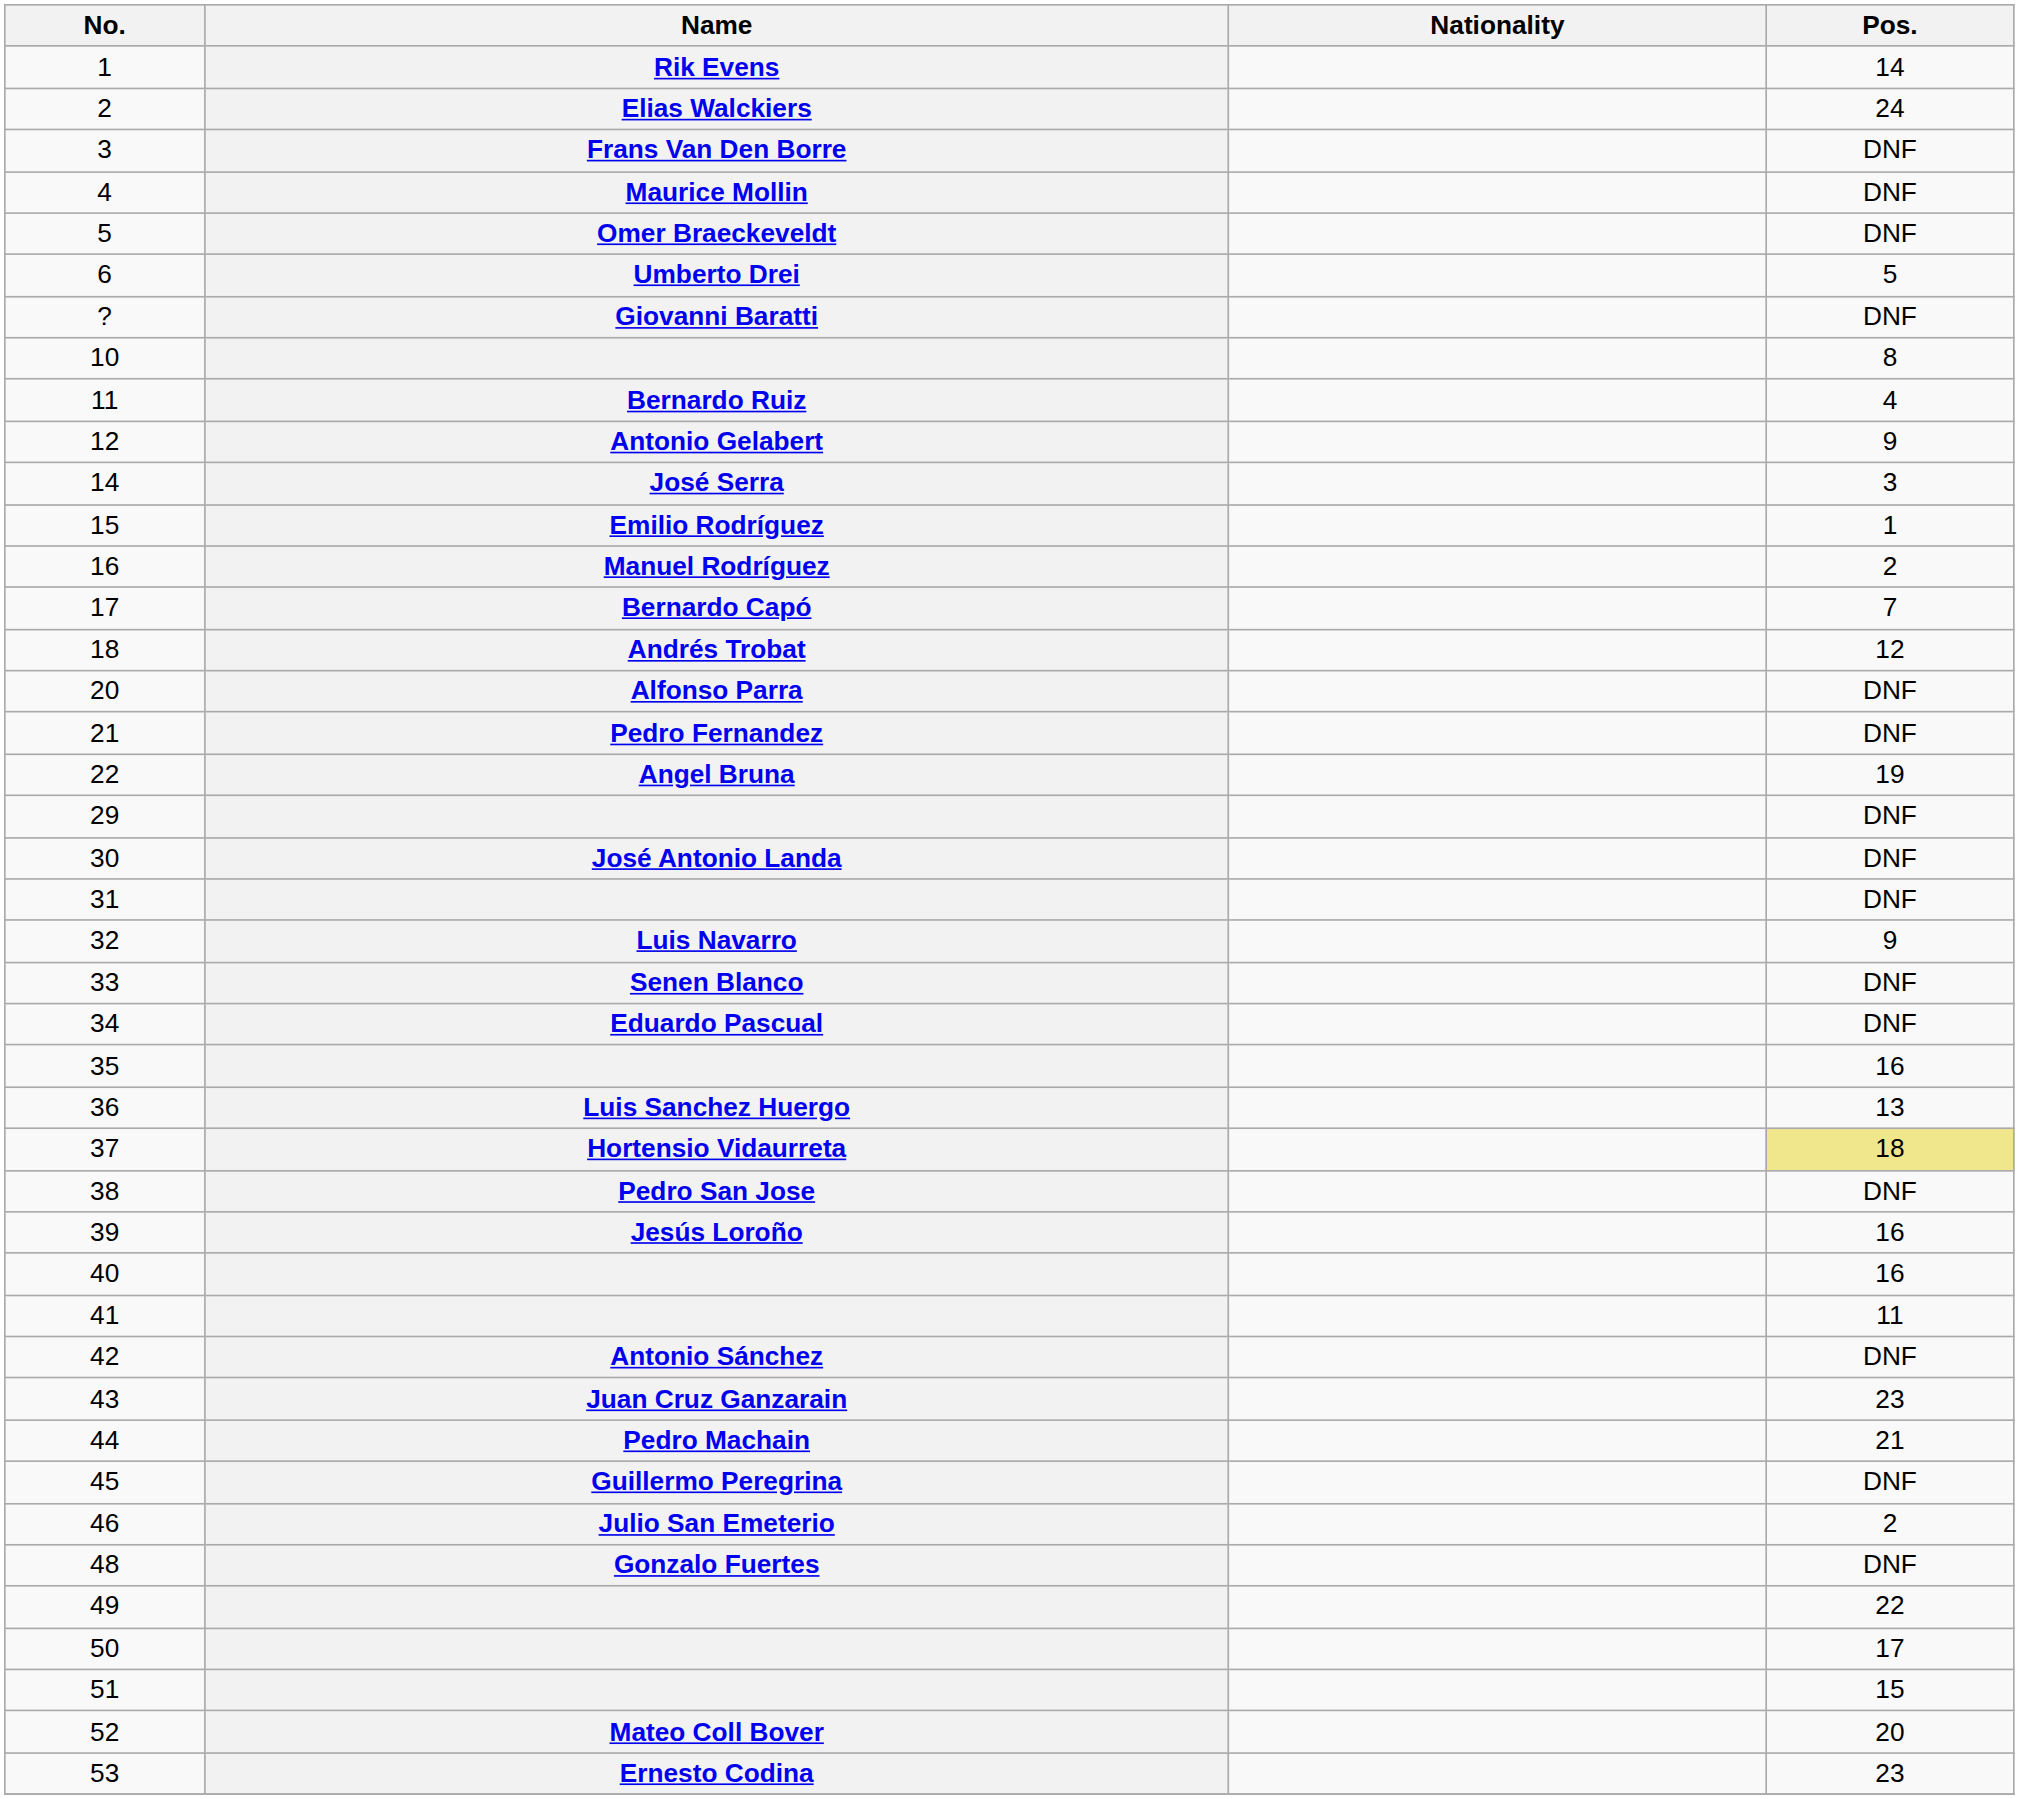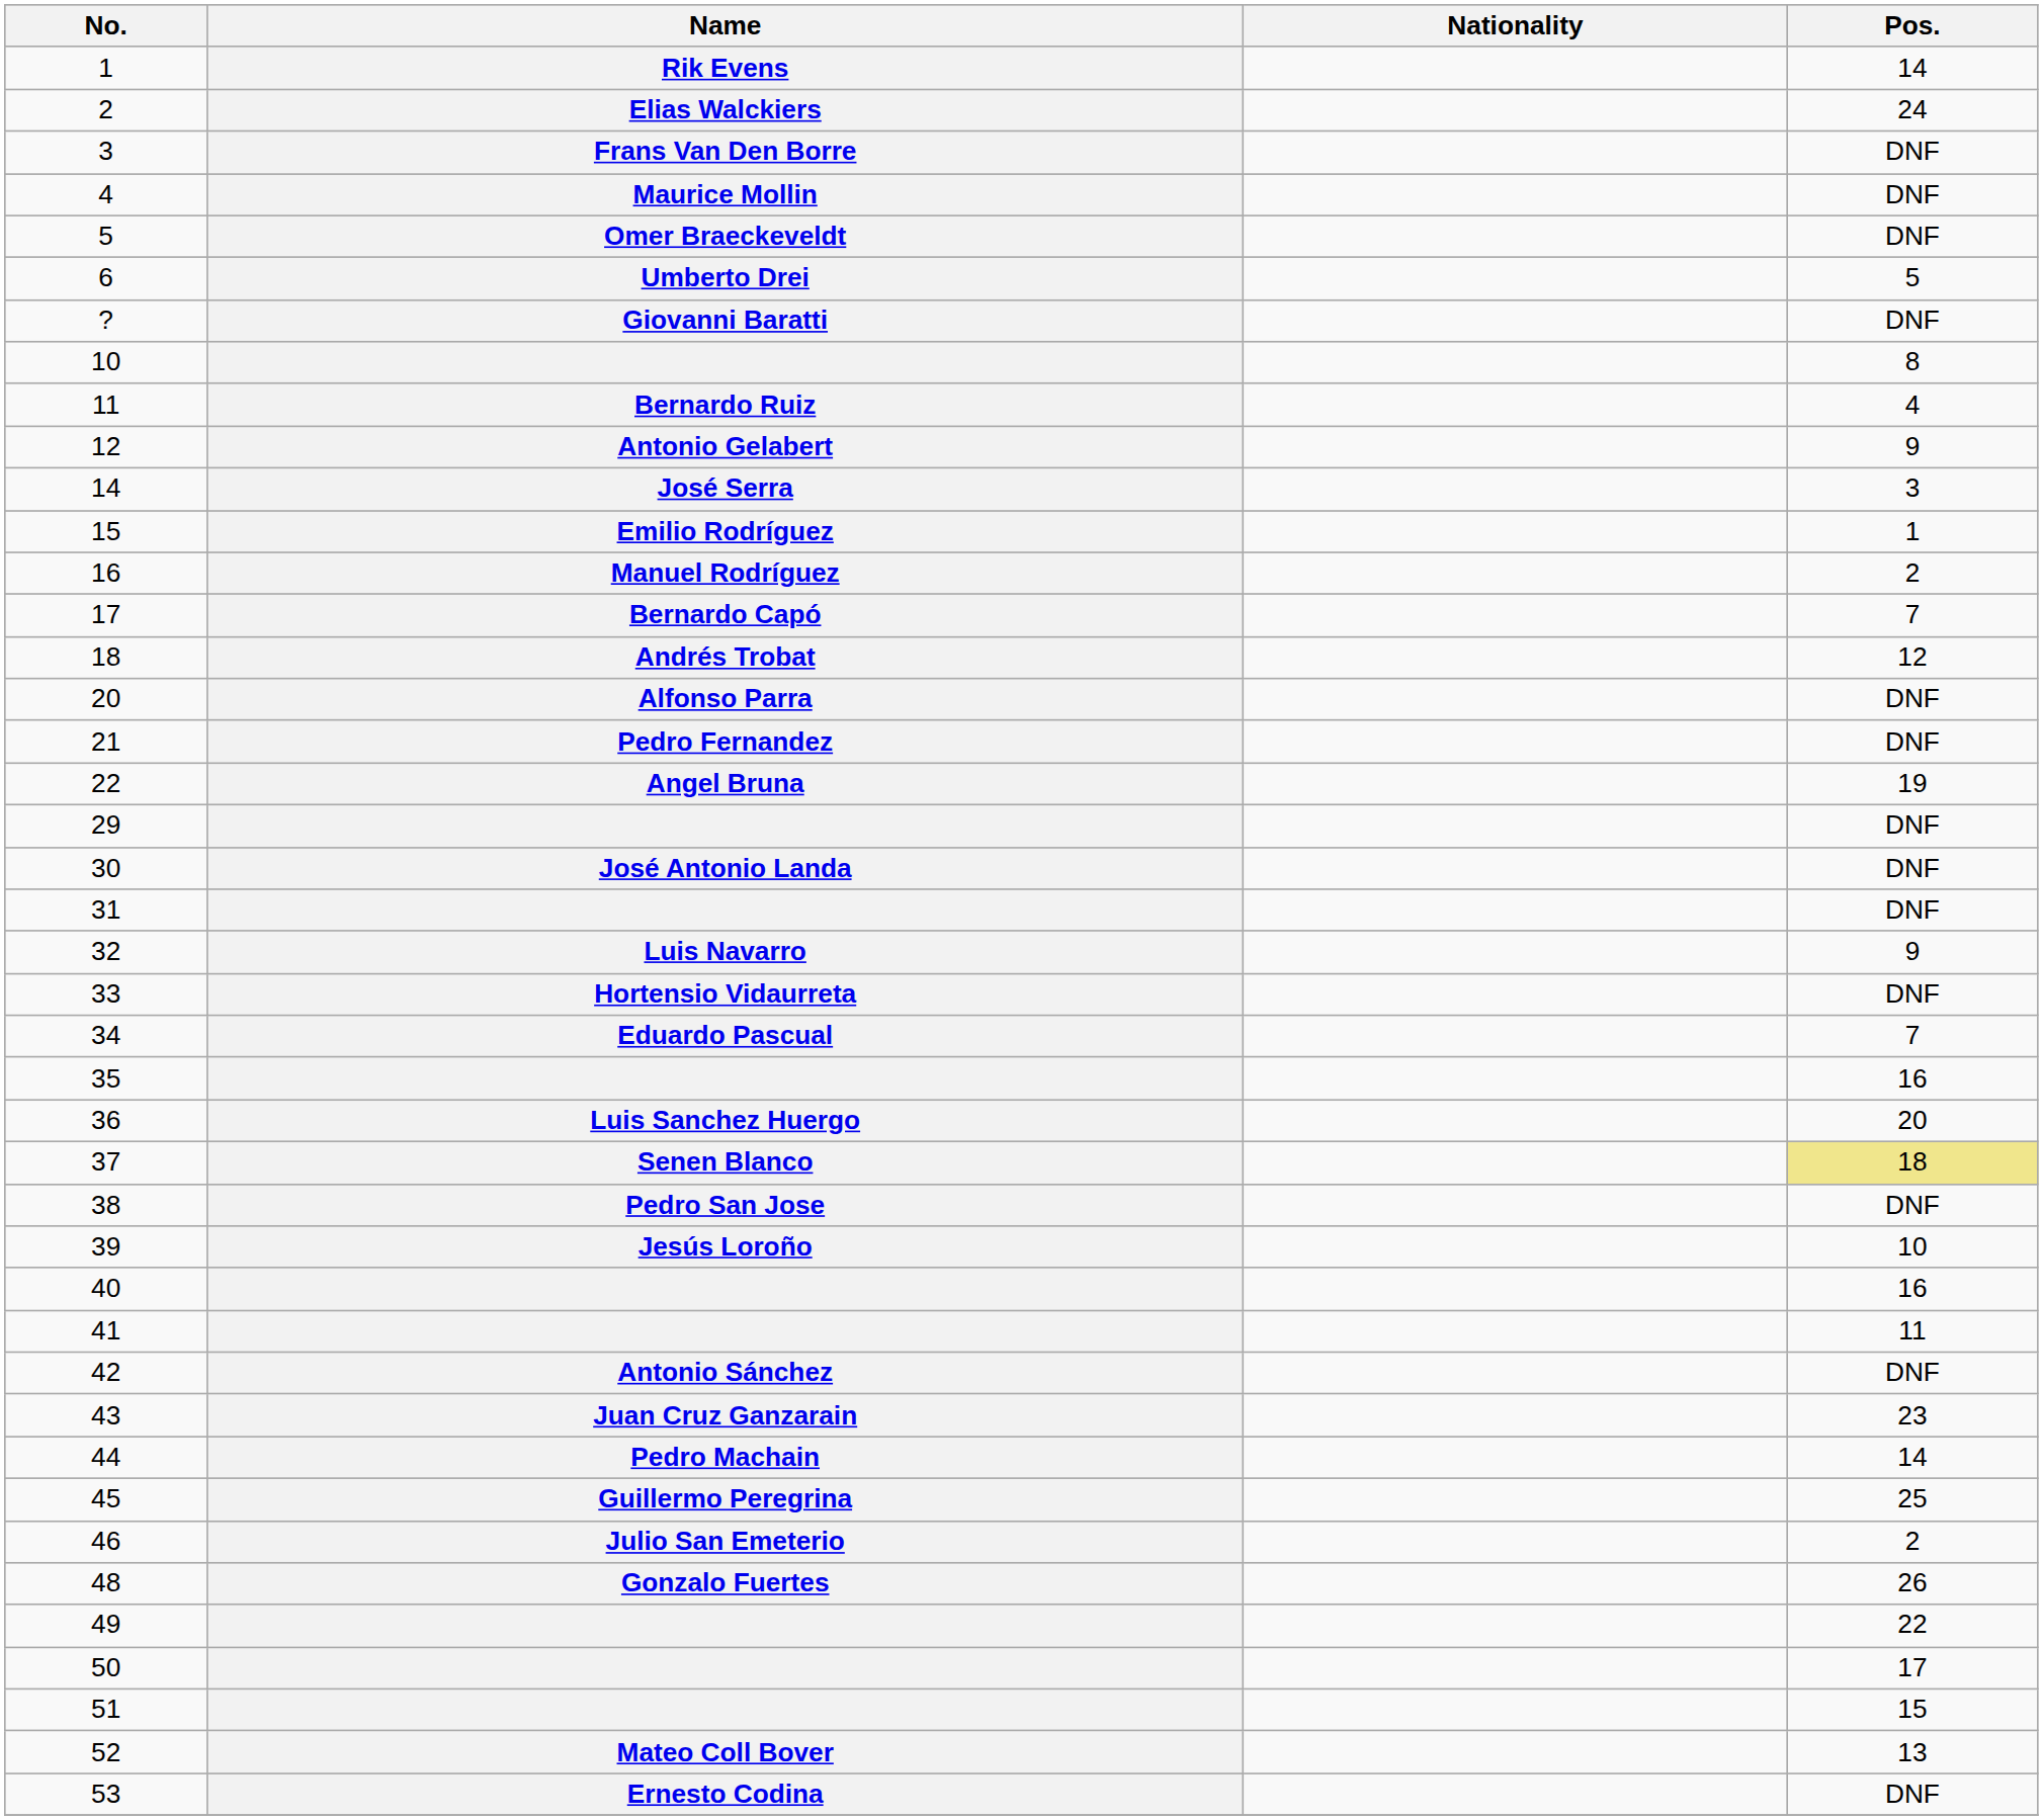 <table class="wikitable plainrowheaders sortable" style="width:97%">
 <tr>
 <th scope="col">No.</th>
 <th scope="col">Name</th>
 <th scope="col">Nationality</th>
 <th scope="col" data-sort-type="number">Pos.</th>
 </tr>
 <tr>
 <td style="text-align:center;">1</td>
 <th scope="row"><a href='#'>Rik Evens</a></th>
 <td></td>
 <td style="text-align:center;">14</td>
 </tr>
 <tr>
 <td style="text-align:center;">2</td>
 <th scope="row"><a href='#'>Elias Walckiers</a></th>
 <td></td>
 <td style="text-align:center;">24</td>
 </tr>
 <tr>
 <td style="text-align:center;">3</td>
 <th scope="row"><a href='#'>Frans Van Den Borre</a></th>
 <td></td>
 <td style="text-align:center;" data-sort-value="27">DNF</td>
 </tr>
 <tr>
 <td style="text-align:center;">4</td>
 <th scope="row"><a href='#'>Maurice Mollin</a></th>
 <td></td>
 <td style="text-align:center;" data-sort-value="27">DNF</td>
 </tr>
 <tr>
 <td style="text-align:center;">5</td>
 <th scope="row"><a href='#'>Omer Braeckeveldt</a></th>
 <td></td>
 <td style="text-align:center;" data-sort-value="27">DNF</td>
 </tr>
 <tr>
 <td style="text-align:center;">6</td>
 <th scope="row"><a href='#'>Umberto Drei</a></th>
 <td></td>
 <td style="text-align:center;">5</td>
 </tr>
 <tr>
 <td style="text-align:center;">?</td>
 <th scope="row"><a href='#'>Giovanni Baratti</a></th>
 <td></td>
 <td style="text-align:center;" data-sort-value="27">DNF</td>
 </tr>
 <tr>
 <td style="text-align:center;">10</td>
 <th scope="row"></th>
 <td></td>
 <td style="text-align:center;">8</td>
 </tr>
 <tr>
 <td style="text-align:center;">11</td>
 <th scope="row"><a href='#'>Bernardo Ruiz</a></th>
 <td></td>
 <td style="text-align:center;">4</td>
 </tr>
 <tr>
 <td style="text-align:center;">12</td>
 <th scope="row"><a href='#'>Antonio Gelabert</a></th>
 <td></td>
 <td style="text-align:center;">9</td>
 </tr>
 <tr>
 <td style="text-align:center;">14</td>
 <th scope="row"><a href='#'>José Serra</a></th>
 <td></td>
 <td style="text-align:center;">3</td>
 </tr>
 <tr>
 <td style="text-align:center;">15</td>
 <th scope="row"><a href='#'>Emilio Rodríguez</a></th>
 <td></td>
 <td style="text-align:center;">1</td>
 </tr>
 <tr>
 <td style="text-align:center;">16</td>
 <th scope="row"><a href='#'>Manuel Rodríguez</a></th>
 <td></td>
 <td style="text-align:center;">2</td>
 </tr>
 <tr>
 <td style="text-align:center;">17</td>
 <th scope="row"><a href='#'>Bernardo Capó</a></th>
 <td></td>
 <td style="text-align:center;">7</td>
 </tr>
 <tr>
 <td style="text-align:center;">18</td>
 <th scope="row"><a href='#'>Andrés Trobat</a></th>
 <td></td>
 <td style="text-align:center;">12</td>
 </tr>
 <tr>
 <td style="text-align:center;">20</td>
 <th scope="row"><a href='#'>Alfonso Parra</a></th>
 <td></td>
 <td style="text-align:center;" data-sort-value="27">DNF</td>
 </tr>
 <tr>
 <td style="text-align:center;">21</td>
 <th scope="row"><a href='#'>Pedro Fernandez</a></th>
 <td></td>
 <td style="text-align:center;" data-sort-value="27">DNF</td>
 </tr>
 <tr>
 <td style="text-align:center;">22</td>
 <th scope="row"><a href='#'>Angel Bruna</a></th>
 <td></td>
 <td style="text-align:center;">19</td>
 </tr>
 <tr>
 <td style="text-align:center;">29</td>
 <th scope="row"></th>
 <td></td>
 <td style="text-align:center;" data-sort-value="27">DNF</td>
 </tr>
 <tr>
 <td style="text-align:center;">30</td>
 <th scope="row"><a href='#'>José Antonio Landa</a></th>
 <td></td>
 <td style="text-align:center;" data-sort-value="27">DNF</td>
 </tr>
 <tr>
 <td style="text-align:center;">31</td>
 <th scope="row"></th>
 <td></td>
 <td style="text-align:center;" data-sort-value="27">DNF</td>
 </tr>
 <tr>
 <td style="text-align:center;">32</td>
 <th scope="row"><a href='#'>Luis Navarro</a></th>
 <td></td>
 <td style="text-align:center;">9</td>
 </tr>
 <tr>
 <td style="text-align:center;">33</td>
-<th scope="row"><a href='#'>Senen Blanco</a></th>
+<th scope="row"><a href='#'>Hortensio Vidaurreta</a></th>
 <td></td>
 <td style="text-align:center;" data-sort-value="27">DNF</td>
 </tr>
 <tr>
 <td style="text-align:center;">34</td>
 <th scope="row"><a href='#'>Eduardo Pascual</a></th>
 <td></td>
-<td style="text-align:center;" data-sort-value="27">DNF</td>
+<td style="text-align:center;">7</td>
 </tr>
 <tr>
 <td style="text-align:center;">35</td>
 <th scope="row"></th>
 <td></td>
 <td style="text-align:center;">16</td>
 </tr>
 <tr>
 <td style="text-align:center;">36</td>
 <th scope="row"><a href='#'>Luis Sanchez Huergo</a></th>
 <td></td>
-<td style="text-align:center;">13</td>
+<td style="text-align:center;">20</td>
 </tr>
 <tr>
 <td style="text-align:center;">37</td>
-<th scope="row"><a href='#'>Hortensio Vidaurreta</a></th>
+<th scope="row"><a href='#'>Senen Blanco</a></th>
 <td></td>
 <td style="background: khaki; text-align:center;">18</td>
 </tr>
 <tr>
 <td style="text-align:center;">38</td>
 <th scope="row"><a href='#'>Pedro San Jose</a></th>
 <td></td>
 <td style="text-align:center;" data-sort-value="27">DNF</td>
 </tr>
 <tr>
 <td style="text-align:center;">39</td>
 <th scope="row"><a href='#'>Jesús Loroño</a></th>
 <td></td>
-<td style="text-align:center;">16</td>
+<td style="text-align:center;">10</td>
 </tr>
 <tr>
 <td style="text-align:center;">40</td>
 <th scope="row"></th>
 <td></td>
 <td style="text-align:center;">16</td>
 </tr>
 <tr>
 <td style="text-align:center;">41</td>
 <th scope="row"></th>
 <td></td>
 <td style="text-align:center;">11</td>
 </tr>
 <tr>
 <td style="text-align:center;">42</td>
 <th scope="row"><a href='#'>Antonio Sánchez</a></th>
 <td></td>
 <td style="text-align:center;" data-sort-value="27">DNF</td>
 </tr>
 <tr>
 <td style="text-align:center;">43</td>
 <th scope="row"><a href='#'>Juan Cruz Ganzarain</a></th>
 <td></td>
 <td style="text-align:center;">23</td>
 </tr>
 <tr>
 <td style="text-align:center;">44</td>
 <th scope="row"><a href='#'>Pedro Machain</a></th>
 <td></td>
-<td style="text-align:center;">21</td>
+<td style="text-align:center;">14</td>
 </tr>
 <tr>
 <td style="text-align:center;">45</td>
 <th scope="row"><a href='#'>Guillermo Peregrina</a></th>
 <td></td>
-<td style="text-align:center;" data-sort-value="27">DNF</td>
+<td style="text-align:center;">25</td>
 </tr>
 <tr>
 <td style="text-align:center;">46</td>
 <th scope="row"><a href='#'>Julio San Emeterio</a></th>
 <td></td>
 <td style="text-align:center;">2</td>
 </tr>
 <tr>
 <td style="text-align:center;">48</td>
 <th scope="row"><a href='#'>Gonzalo Fuertes</a></th>
 <td></td>
-<td style="text-align:center;" data-sort-value="27">DNF</td>
+<td style="text-align:center;">26</td>
 </tr>
 <tr>
 <td style="text-align:center;">49</td>
 <th scope="row"></th>
 <td></td>
 <td style="text-align:center;">22</td>
 </tr>
 <tr>
 <td style="text-align:center;">50</td>
 <th scope="row"></th>
 <td></td>
 <td style="text-align:center;">17</td>
 </tr>
 <tr>
 <td style="text-align:center;">51</td>
 <th scope="row"></th>
 <td></td>
 <td style="text-align:center;">15</td>
 </tr>
 <tr>
 <td style="text-align:center;">52</td>
 <th scope="row"><a href='#'>Mateo Coll Bover</a></th>
 <td></td>
-<td style="text-align:center;">20</td>
+<td style="text-align:center;">13</td>
 </tr>
 <tr>
 <td style="text-align:center;">53</td>
 <th scope="row"><a href='#'>Ernesto Codina</a></th>
 <td></td>
-<td style="text-align:center;">23</td>
+<td style="text-align:center;" data-sort-value="27">DNF</td>
 </tr>
 <tr>
 </tr>
 </table>
